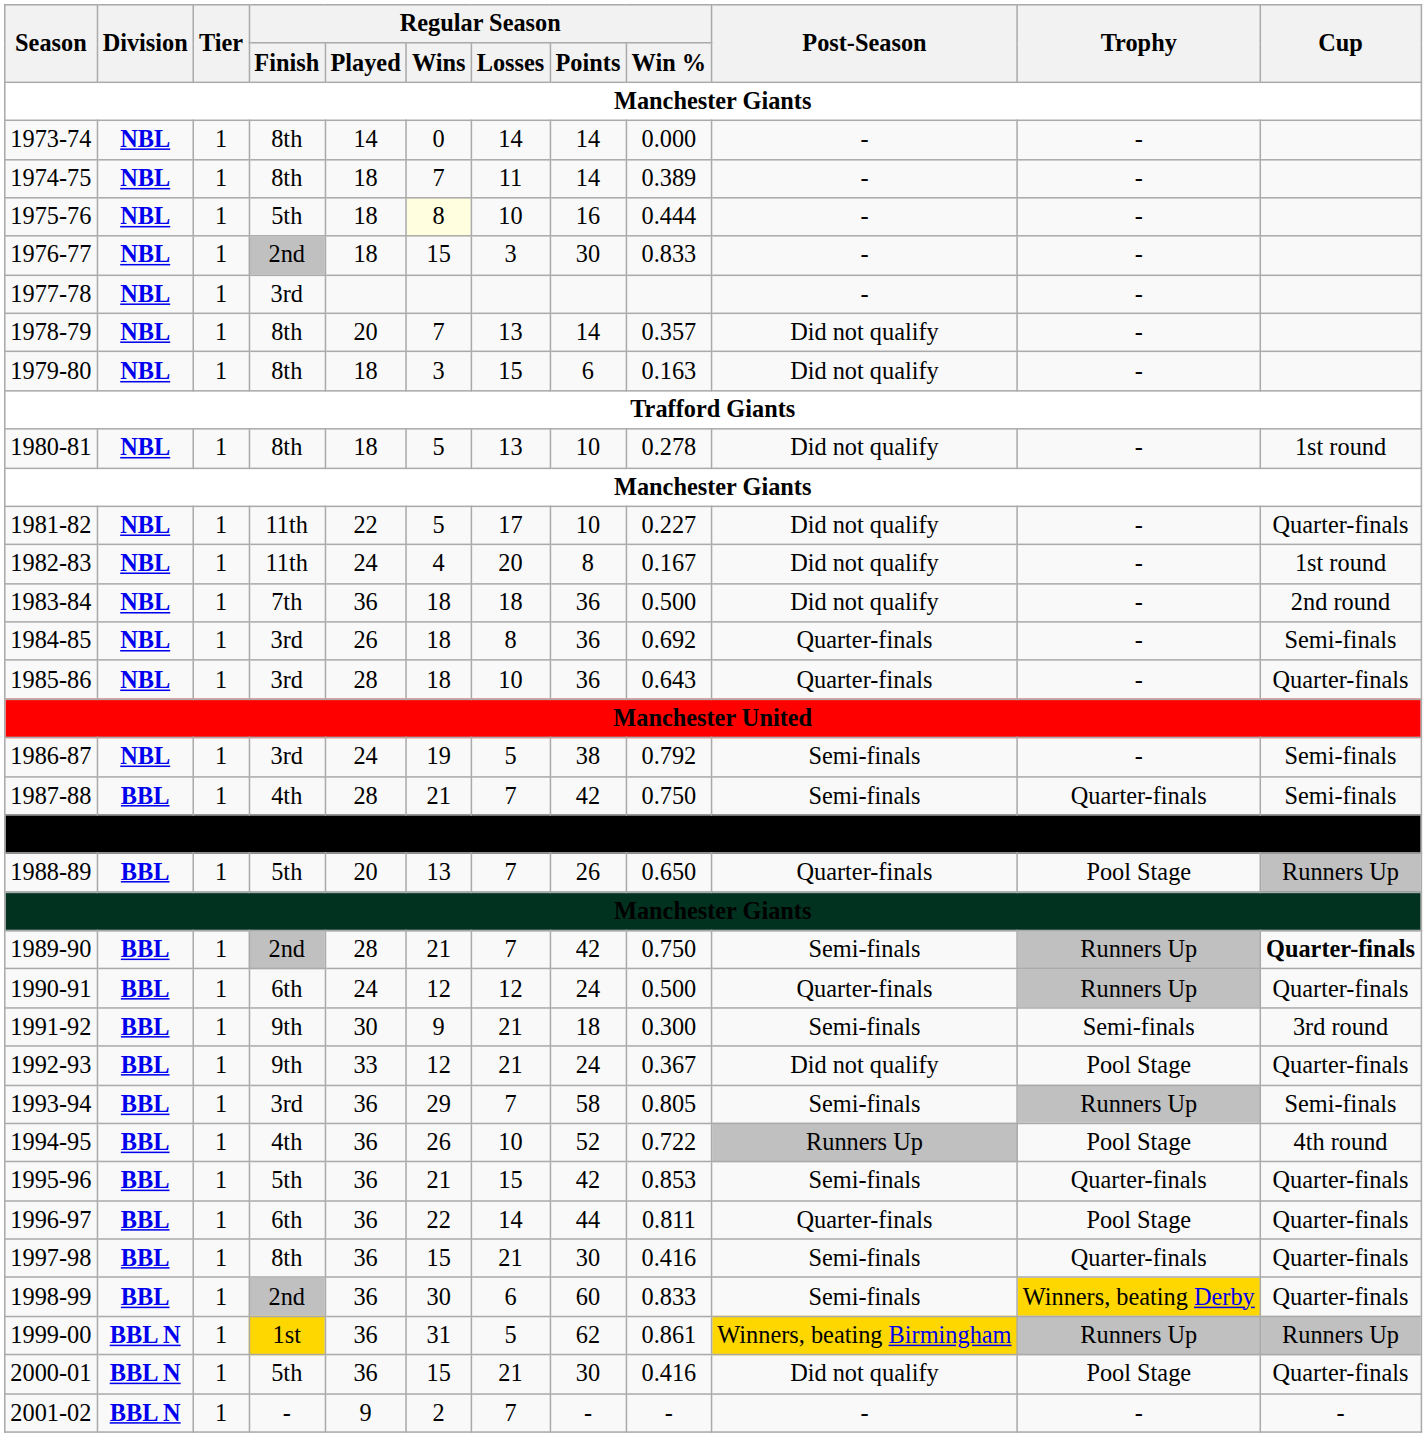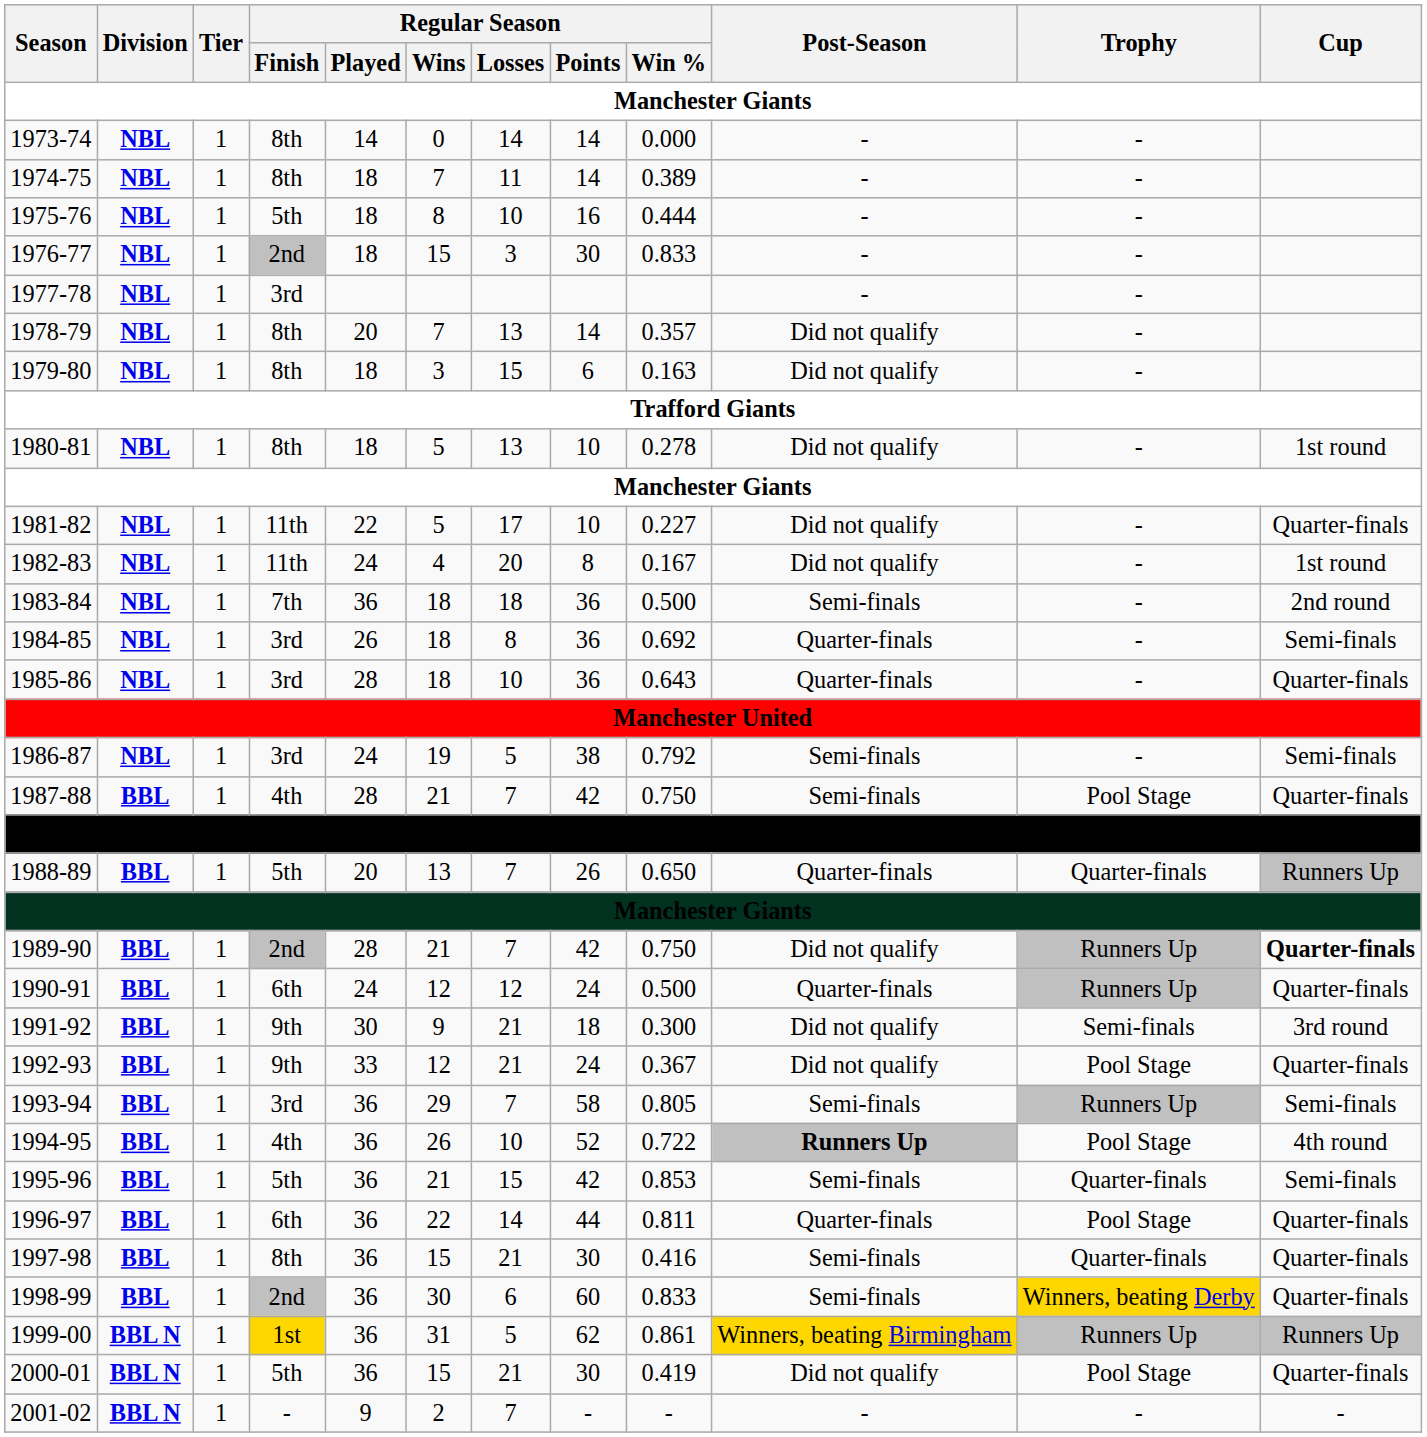 <table class="wikitable" style="font-size:100%;">
 <tr bgcolor="#efefef">
 <th rowspan="2">Season</th>
 <th rowspan="2">Division</th>
 <th rowspan="2">Tier</th>
 <th colspan="6">Regular Season</th>
 <th rowspan="2">Post-Season</th>
 <th rowspan="2">Trophy</th>
 <th rowspan="2">Cup</th>
 </tr>
 <tr>
 <th>Finish</th>
 <th>Played</th>
 <th>Wins</th>
 <th>Losses</th>
 <th>Points</th>
 <th>Win %</th>
 </tr>
 <tr>
 <td colspan="13" align=center bgcolor="white"><span><strong>Manchester Giants</strong></span></td>
 </tr>
 <tr>
 <td style="text-align:center;">1973-74</td>
 <td style="text-align:center;"><strong><a href='#'>NBL</a></strong></td>
 <td style="text-align:center;">1</td>
 <td style="text-align:center;">8th</td>
 <td style="text-align:center;">14</td>
 <td style="text-align:center;">0</td>
 <td style="text-align:center;">14</td>
 <td style="text-align:center;">14</td>
 <td style="text-align:center;">0.000</td>
 <td style="text-align:center;">-</td>
 <td style="text-align:center;">-</td>
 <td style="text-align:center;"></td>
 </tr>
 <tr>
 <td style="text-align:center;">1974-75</td>
 <td style="text-align:center;"><strong><a href='#'>NBL</a></strong></td>
 <td style="text-align:center;">1</td>
 <td style="text-align:center;">8th</td>
 <td style="text-align:center;">18</td>
 <td style="text-align:center;">7</td>
 <td style="text-align:center;">11</td>
 <td style="text-align:center;">14</td>
 <td style="text-align:center;">0.389</td>
 <td style="text-align:center;">-</td>
 <td style="text-align:center;">-</td>
 <td style="text-align:center;"></td>
 </tr>
 <tr>
 <td style="text-align:center;">1975-76</td>
 <td style="text-align:center;"><strong><a href='#'>NBL</a></strong></td>
 <td style="text-align:center;">1</td>
 <td style="text-align:center;">5th</td>
 <td style="text-align:center;">18</td>
-<td style="background: lightyellow; text-align:center;">8</td>
+<td style="text-align:center;">8</td>
 <td style="text-align:center;">10</td>
 <td style="text-align:center;">16</td>
 <td style="text-align:center;">0.444</td>
 <td style="text-align:center;">-</td>
 <td style="text-align:center;">-</td>
 <td style="text-align:center;"></td>
 </tr>
 <tr>
 <td style="text-align:center;">1976-77</td>
 <td style="text-align:center;"><strong><a href='#'>NBL</a></strong></td>
 <td style="text-align:center;">1</td>
 <td style="text-align:center;"bgcolor=silver>2nd</td>
 <td style="text-align:center;">18</td>
 <td style="text-align:center;">15</td>
 <td style="text-align:center;">3</td>
 <td style="text-align:center;">30</td>
 <td style="text-align:center;">0.833</td>
 <td style="text-align:center;">-</td>
 <td style="text-align:center;">-</td>
 <td style="text-align:center;"></td>
 </tr>
 <tr>
 <td style="text-align:center;">1977-78</td>
 <td style="text-align:center;"><strong><a href='#'>NBL</a></strong></td>
 <td style="text-align:center;">1</td>
 <td style="text-align:center;">3rd</td>
 <td style="text-align:center;"></td>
 <td style="text-align:center;"></td>
 <td style="text-align:center;"></td>
 <td style="text-align:center;"></td>
 <td style="text-align:center;"></td>
 <td style="text-align:center;">-</td>
 <td style="text-align:center;">-</td>
 <td style="text-align:center;"></td>
 </tr>
 <tr>
 <td style="text-align:center;">1978-79</td>
 <td style="text-align:center;"><strong><a href='#'>NBL</a></strong></td>
 <td style="text-align:center;">1</td>
 <td style="text-align:center;">8th</td>
 <td style="text-align:center;">20</td>
 <td style="text-align:center;">7</td>
 <td style="text-align:center;">13</td>
 <td style="text-align:center;">14</td>
 <td style="text-align:center;">0.357</td>
 <td style="text-align:center;">Did not qualify</td>
 <td style="text-align:center;">-</td>
 <td style="text-align:center;"></td>
 </tr>
 <tr>
 <td style="text-align:center;">1979-80</td>
 <td style="text-align:center;"><strong><a href='#'>NBL</a></strong></td>
 <td style="text-align:center;">1</td>
 <td style="text-align:center;">8th</td>
 <td style="text-align:center;">18</td>
 <td style="text-align:center;">3</td>
 <td style="text-align:center;">15</td>
 <td style="text-align:center;">6</td>
 <td style="text-align:center;">0.163</td>
 <td style="text-align:center;">Did not qualify</td>
 <td style="text-align:center;">-</td>
 <td style="text-align:center;"></td>
 </tr>
 <tr>
 <td colspan="13" align=center bgcolor="white"><span><strong>Trafford Giants</strong></span></td>
 </tr>
 <tr>
 <td style="text-align:center;">1980-81</td>
 <td style="text-align:center;"><strong><a href='#'>NBL</a></strong></td>
 <td style="text-align:center;">1</td>
 <td style="text-align:center;">8th</td>
 <td style="text-align:center;">18</td>
 <td style="text-align:center;">5</td>
 <td style="text-align:center;">13</td>
 <td style="text-align:center;">10</td>
 <td style="text-align:center;">0.278</td>
 <td style="text-align:center;">Did not qualify</td>
 <td style="text-align:center;">-</td>
 <td style="text-align:center;">1st round</td>
 </tr>
 <tr>
 <td colspan="13" align=center bgcolor="white"><span><strong>Manchester Giants</strong></span></td>
 </tr>
 <tr>
 <td style="text-align:center;">1981-82</td>
 <td style="text-align:center;"><strong><a href='#'>NBL</a></strong></td>
 <td style="text-align:center;">1</td>
 <td style="text-align:center;">11th</td>
 <td style="text-align:center;">22</td>
 <td style="text-align:center;">5</td>
 <td style="text-align:center;">17</td>
 <td style="text-align:center;">10</td>
 <td style="text-align:center;">0.227</td>
 <td style="text-align:center;">Did not qualify</td>
 <td style="text-align:center;">-</td>
 <td style="text-align:center;">Quarter-finals</td>
 </tr>
 <tr>
 <td style="text-align:center;">1982-83</td>
 <td style="text-align:center;"><strong><a href='#'>NBL</a></strong></td>
 <td style="text-align:center;">1</td>
 <td style="text-align:center;">11th</td>
 <td style="text-align:center;">24</td>
 <td style="text-align:center;">4</td>
 <td style="text-align:center;">20</td>
 <td style="text-align:center;">8</td>
 <td style="text-align:center;">0.167</td>
 <td style="text-align:center;">Did not qualify</td>
 <td style="text-align:center;">-</td>
 <td style="text-align:center;">1st round</td>
 </tr>
 <tr>
 <td style="text-align:center;">1983-84</td>
 <td style="text-align:center;"><strong><a href='#'>NBL</a></strong></td>
 <td style="text-align:center;">1</td>
 <td style="text-align:center;">7th</td>
 <td style="text-align:center;">36</td>
 <td style="text-align:center;">18</td>
 <td style="text-align:center;">18</td>
 <td style="text-align:center;">36</td>
 <td style="text-align:center;">0.500</td>
-<td style="text-align:center;">Did not qualify</td>
+<td style="text-align:center;">Semi-finals</td>
 <td style="text-align:center;">-</td>
 <td style="text-align:center;">2nd round</td>
 </tr>
 <tr>
 <td style="text-align:center;">1984-85</td>
 <td style="text-align:center;"><strong><a href='#'>NBL</a></strong></td>
 <td style="text-align:center;">1</td>
 <td style="text-align:center;">3rd</td>
 <td style="text-align:center;">26</td>
 <td style="text-align:center;">18</td>
 <td style="text-align:center;">8</td>
 <td style="text-align:center;">36</td>
 <td style="text-align:center;">0.692</td>
 <td style="text-align:center;">Quarter-finals</td>
 <td style="text-align:center;">-</td>
 <td style="text-align:center;">Semi-finals</td>
 </tr>
 <tr>
 <td style="text-align:center;">1985-86</td>
 <td style="text-align:center;"><strong><a href='#'>NBL</a></strong></td>
 <td style="text-align:center;">1</td>
 <td style="text-align:center;">3rd</td>
 <td style="text-align:center;">28</td>
 <td style="text-align:center;">18</td>
 <td style="text-align:center;">10</td>
 <td style="text-align:center;">36</td>
 <td style="text-align:center;">0.643</td>
 <td style="text-align:center;">Quarter-finals</td>
 <td style="text-align:center;">-</td>
 <td style="text-align:center;">Quarter-finals</td>
 </tr>
 <tr>
 <td colspan="13" align=center bgcolor="red"><span><strong>Manchester United</strong></span></td>
 </tr>
 <tr>
 <td style="text-align:center;">1986-87</td>
 <td style="text-align:center;"><strong><a href='#'>NBL</a></strong></td>
 <td style="text-align:center;">1</td>
 <td style="text-align:center;">3rd</td>
 <td style="text-align:center;">24</td>
 <td style="text-align:center;">19</td>
 <td style="text-align:center;">5</td>
 <td style="text-align:center;">38</td>
 <td style="text-align:center;">0.792</td>
 <td style="text-align:center;">Semi-finals</td>
 <td style="text-align:center;">-</td>
 <td style="text-align:center;">Semi-finals</td>
 </tr>
 <tr>
 <td style="text-align:center;">1987-88</td>
 <td style="text-align:center;"><strong><a href='#'>BBL</a></strong></td>
 <td style="text-align:center;">1</td>
 <td style="text-align:center;">4th</td>
 <td style="text-align:center;">28</td>
 <td style="text-align:center;">21</td>
 <td style="text-align:center;">7</td>
 <td style="text-align:center;">42</td>
 <td style="text-align:center;">0.750</td>
 <td style="text-align:center;">Semi-finals</td>
+<td style="text-align:center;">Pool Stage</td>
 <td style="text-align:center;">Quarter-finals</td>
-<td style="text-align:center;">Semi-finals</td>
 </tr>
 <tr>
 <td colspan="13" align=center bgcolor="black"><span><strong>Manchester Eagles</strong></span></td>
 </tr>
 <tr>
 <td style="text-align:center;">1988-89</td>
 <td style="text-align:center;"><strong><a href='#'>BBL</a></strong></td>
 <td style="text-align:center;">1</td>
 <td style="text-align:center;">5th</td>
 <td style="text-align:center;">20</td>
 <td style="text-align:center;">13</td>
 <td style="text-align:center;">7</td>
 <td style="text-align:center;">26</td>
 <td style="text-align:center;">0.650</td>
 <td style="text-align:center;">Quarter-finals</td>
-<td style="text-align:center;">Pool Stage</td>
+<td style="text-align:center;">Quarter-finals</td>
 <td style="text-align:center;"bgcolor=silver>Runners Up</td>
 </tr>
 <tr>
 <td colspan="13" align=center bgcolor="#013220"><span><strong>Manchester Giants</strong></span></td>
 </tr>
 <tr>
 <td style="text-align:center;">1989-90</td>
 <td style="text-align:center;"><strong><a href='#'>BBL</a></strong></td>
 <td style="text-align:center;">1</td>
 <td style="text-align:center;"bgcolor=silver>2nd</td>
 <td style="text-align:center;">28</td>
 <td style="text-align:center;">21</td>
 <td style="text-align:center;">7</td>
 <td style="text-align:center;">42</td>
 <td style="text-align:center;">0.750</td>
-<td style="text-align:center;">Semi-finals</td>
+<td style="text-align:center;">Did not qualify</td>
 <td style="text-align:center;"bgcolor=silver>Runners Up</td>
 <td style="text-align:center;"><strong>Quarter-finals</strong></td>
 </tr>
 <tr>
 <td style="text-align:center;">1990-91</td>
 <td style="text-align:center;"><strong><a href='#'>BBL</a></strong></td>
 <td style="text-align:center;">1</td>
 <td style="text-align:center;">6th</td>
 <td style="text-align:center;">24</td>
 <td style="text-align:center;">12</td>
 <td style="text-align:center;">12</td>
 <td style="text-align:center;">24</td>
 <td style="text-align:center;">0.500</td>
 <td style="text-align:center;">Quarter-finals</td>
 <td style="text-align:center;"bgcolor=silver>Runners Up</td>
 <td style="text-align:center;">Quarter-finals</td>
 </tr>
 <tr>
 <td style="text-align:center;">1991-92</td>
 <td style="text-align:center;"><strong><a href='#'>BBL</a></strong></td>
 <td style="text-align:center;">1</td>
 <td style="text-align:center;">9th</td>
 <td style="text-align:center;">30</td>
 <td style="text-align:center;">9</td>
 <td style="text-align:center;">21</td>
 <td style="text-align:center;">18</td>
 <td style="text-align:center;">0.300</td>
-<td style="text-align:center;">Semi-finals</td>
+<td style="text-align:center;">Did not qualify</td>
 <td style="text-align:center;">Semi-finals</td>
 <td style="text-align:center;">3rd round</td>
 </tr>
 <tr>
 <td style="text-align:center;">1992-93</td>
 <td style="text-align:center;"><strong><a href='#'>BBL</a></strong></td>
 <td style="text-align:center;">1</td>
 <td style="text-align:center;">9th</td>
 <td style="text-align:center;">33</td>
 <td style="text-align:center;">12</td>
 <td style="text-align:center;">21</td>
 <td style="text-align:center;">24</td>
 <td style="text-align:center;">0.367</td>
 <td style="text-align:center;">Did not qualify</td>
 <td style="text-align:center;">Pool Stage</td>
 <td style="text-align:center;">Quarter-finals</td>
 </tr>
 <tr>
 <td style="text-align:center;">1993-94</td>
 <td style="text-align:center;"><strong><a href='#'>BBL</a></strong></td>
 <td style="text-align:center;">1</td>
 <td style="text-align:center;">3rd</td>
 <td style="text-align:center;">36</td>
 <td style="text-align:center;">29</td>
 <td style="text-align:center;">7</td>
 <td style="text-align:center;">58</td>
 <td style="text-align:center;">0.805</td>
 <td style="text-align:center;">Semi-finals</td>
 <td style="text-align:center;"bgcolor=silver>Runners Up</td>
 <td style="text-align:center;">Semi-finals</td>
 </tr>
 <tr>
 <td style="text-align:center;">1994-95</td>
 <td style="text-align:center;"><strong><a href='#'>BBL</a></strong></td>
 <td style="text-align:center;">1</td>
 <td style="text-align:center;">4th</td>
 <td style="text-align:center;">36</td>
 <td style="text-align:center;">26</td>
 <td style="text-align:center;">10</td>
 <td style="text-align:center;">52</td>
 <td style="text-align:center;">0.722</td>
-<td style="text-align:center;"bgcolor=silver>Runners Up</td>
+<td style="text-align:center;"bgcolor=silver><strong>Runners Up</strong></td>
 <td style="text-align:center;">Pool Stage</td>
 <td style="text-align:center;">4th round</td>
 </tr>
 <tr>
 <td style="text-align:center;">1995-96</td>
 <td style="text-align:center;"><strong><a href='#'>BBL</a></strong></td>
 <td style="text-align:center;">1</td>
 <td style="text-align:center;">5th</td>
 <td style="text-align:center;">36</td>
 <td style="text-align:center;">21</td>
 <td style="text-align:center;">15</td>
 <td style="text-align:center;">42</td>
 <td style="text-align:center;">0.853</td>
 <td style="text-align:center;">Semi-finals</td>
 <td style="text-align:center;">Quarter-finals</td>
-<td style="text-align:center;">Quarter-finals</td>
+<td style="text-align:center;">Semi-finals</td>
 </tr>
 <tr>
 <td style="text-align:center;">1996-97</td>
 <td style="text-align:center;"><strong><a href='#'>BBL</a></strong></td>
 <td style="text-align:center;">1</td>
 <td style="text-align:center;">6th</td>
 <td style="text-align:center;">36</td>
 <td style="text-align:center;">22</td>
 <td style="text-align:center;">14</td>
 <td style="text-align:center;">44</td>
 <td style="text-align:center;">0.811</td>
 <td style="text-align:center;">Quarter-finals</td>
 <td style="text-align:center;">Pool Stage</td>
 <td style="text-align:center;">Quarter-finals</td>
 </tr>
 <tr>
 <td style="text-align:center;">1997-98</td>
 <td style="text-align:center;"><strong><a href='#'>BBL</a></strong></td>
 <td style="text-align:center;">1</td>
 <td style="text-align:center;">8th</td>
 <td style="text-align:center;">36</td>
 <td style="text-align:center;">15</td>
 <td style="text-align:center;">21</td>
 <td style="text-align:center;">30</td>
 <td style="text-align:center;">0.416</td>
 <td style="text-align:center;">Semi-finals</td>
 <td style="text-align:center;">Quarter-finals</td>
 <td style="text-align:center;">Quarter-finals</td>
 </tr>
 <tr>
 <td style="text-align:center;">1998-99</td>
 <td style="text-align:center;"><strong><a href='#'>BBL</a></strong></td>
 <td style="text-align:center;">1</td>
 <td style="text-align:center;"bgcolor=silver>2nd</td>
 <td style="text-align:center;">36</td>
 <td style="text-align:center;">30</td>
 <td style="text-align:center;">6</td>
 <td style="text-align:center;">60</td>
 <td style="text-align:center;">0.833</td>
 <td style="text-align:center;">Semi-finals</td>
 <td style="text-align:center;"bgcolor=gold>Winners, beating <a href='#'>Derby</a></td>
 <td style="text-align:center;">Quarter-finals</td>
 </tr>
 <tr>
 <td style="text-align:center;">1999-00</td>
 <td style="text-align:center;"><strong><a href='#'>BBL N</a></strong></td>
 <td style="text-align:center;">1</td>
 <td style="text-align:center;"bgcolor=gold>1st</td>
 <td style="text-align:center;">36</td>
 <td style="text-align:center;">31</td>
 <td style="text-align:center;">5</td>
 <td style="text-align:center;">62</td>
 <td style="text-align:center;">0.861</td>
 <td style="text-align:center;"bgcolor=gold>Winners, beating <a href='#'>Birmingham</a></td>
 <td style="text-align:center;"bgcolor=silver>Runners Up</td>
 <td style="text-align:center;"bgcolor=silver>Runners Up</td>
 </tr>
 <tr>
 <td style="text-align:center;">2000-01</td>
 <td style="text-align:center;"><strong><a href='#'>BBL N</a></strong></td>
 <td style="text-align:center;">1</td>
 <td style="text-align:center;">5th</td>
 <td style="text-align:center;">36</td>
 <td style="text-align:center;">15</td>
 <td style="text-align:center;">21</td>
 <td style="text-align:center;">30</td>
-<td style="text-align:center;">0.416</td>
+<td style="text-align:center;">0.419</td>
 <td style="text-align:center;">Did not qualify</td>
 <td style="text-align:center;">Pool Stage</td>
 <td style="text-align:center;">Quarter-finals</td>
 </tr>
 <tr>
 <td style="text-align:center;">2001-02</td>
 <td style="text-align:center;"><strong><a href='#'>BBL N</a></strong></td>
 <td style="text-align:center;">1</td>
 <td style="text-align:center;">-</td>
 <td style="text-align:center;">9</td>
 <td style="text-align:center;">2</td>
 <td style="text-align:center;">7</td>
 <td style="text-align:center;">-</td>
 <td style="text-align:center;">-</td>
 <td style="text-align:center;">-</td>
 <td style="text-align:center;">-</td>
 <td style="text-align:center;">-</td>
 </tr>
 </table>
